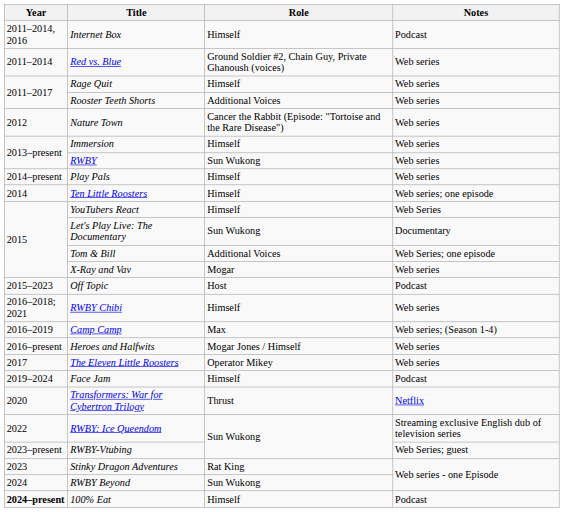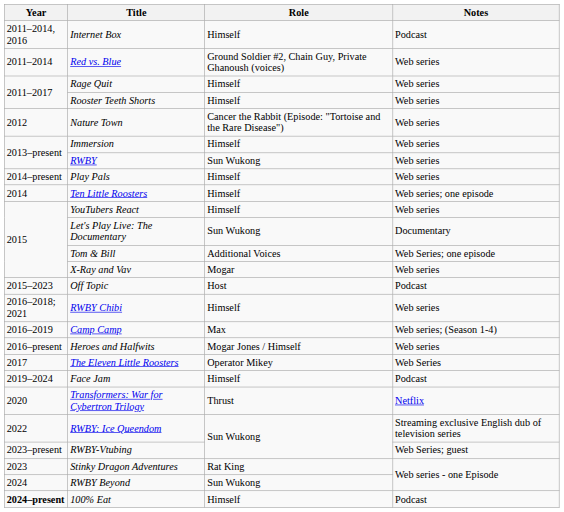 <table class="wikitable sortable">
 <tr>
 <th>Year</th>
 <th>Title</th>
 <th>Role</th>
 <th>Notes</th>
 </tr>
 <tr>
 <td>2011–2014, 2016</td>
 <td><em>Internet Box</em></td>
 <td>Himself</td>
 <td>Podcast</td>
 </tr>
 <tr>
 <td>2011–2014</td>
 <td><em><a href='#'>Red vs. Blue</a></em></td>
 <td>Ground Soldier #2, Chain Guy, Private Ghanoush (voices)</td>
 <td>Web series</td>
 </tr>
 <tr>
 <td rowspan= "2">2011–2017</td>
 <td><em>Rage Quit</em></td>
 <td>Himself</td>
 <td>Web series</td>
 </tr>
 <tr>
 <td><em>Rooster Teeth Shorts</em></td>
-<td>Additional Voices</td>
+<td>Himself</td>
 <td>Web series</td>
 </tr>
 <tr>
 <td>2012</td>
 <td><em>Nature Town</em></td>
 <td>Cancer the Rabbit (Episode: "Tortoise and the Rare Disease")</td>
 <td>Web series</td>
 </tr>
 <tr>
 <td rowspan= "2">2013–present</td>
 <td><em>Immersion</em></td>
 <td>Himself</td>
 <td>Web series</td>
 </tr>
 <tr>
 <td><em><a href='#'>RWBY</a></em></td>
 <td>Sun Wukong</td>
 <td>Web series</td>
 </tr>
 <tr>
 <td>2014–present</td>
 <td><em>Play Pals</em></td>
 <td>Himself</td>
 <td>Web series</td>
 </tr>
 <tr>
 <td>2014</td>
 <td><em><a href='#'>Ten Little Roosters</a></em></td>
 <td>Himself</td>
 <td>Web series; one episode</td>
 </tr>
 <tr>
 <td rowspan= "4">2015</td>
 <td><em>YouTubers React</em></td>
 <td>Himself</td>
-<td>Web Series</td>
+<td>Web series</td>
 </tr>
 <tr>
 <td><em>Let's Play Live: The Documentary</em></td>
 <td>Sun Wukong</td>
 <td>Documentary</td>
 </tr>
 <tr>
 <td><em>Tom & Bill</em></td>
 <td>Additional Voices</td>
 <td>Web Series; one episode</td>
 </tr>
 <tr>
 <td><em>X-Ray and Vav</em></td>
 <td>Mogar</td>
 <td>Web series</td>
 </tr>
 <tr>
 <td>2015–2023</td>
 <td><em>Off Topic</em></td>
 <td>Host</td>
 <td>Podcast</td>
 </tr>
 <tr>
 <td>2016–2018; 2021</td>
 <td><em><a href='#'>RWBY Chibi</a></em></td>
 <td>Himself</td>
 <td>Web series</td>
 </tr>
 <tr>
 <td>2016–2019</td>
 <td><em><a href='#'>Camp Camp</a></em></td>
 <td>Max</td>
 <td>Web series; (Season 1-4)</td>
 </tr>
 <tr>
 <td>2016–present</td>
 <td><em>Heroes and Halfwits</em></td>
 <td>Mogar Jones / Himself</td>
 <td>Web series</td>
 </tr>
 <tr>
 <td>2017</td>
 <td><em><a href='#'>The Eleven Little Roosters</a></em></td>
 <td>Operator Mikey</td>
-<td>Web series</td>
+<td>Web Series</td>
 </tr>
 <tr>
 <td>2019–2024</td>
 <td><em>Face Jam</em></td>
 <td>Himself</td>
 <td>Podcast</td>
 </tr>
 <tr>
 <td>2020</td>
 <td><em><a href='#'>Transformers: War for Cybertron Trilogy</a></em></td>
 <td>Thrust</td>
 <td><a href='#'>Netflix</a></td>
 </tr>
 <tr>
 <td>2022</td>
 <td><em><a href='#'>RWBY: Ice Queendom</a></em></td>
 <td Rowspan="2">Sun Wukong</td>
 <td>Streaming exclusive English dub of television series</td>
 </tr>
 <tr>
 <td>2023–present</td>
 <td><em>RWBY-Vtubing</em></td>
 <td>Web Series; guest</td>
 </tr>
 <tr>
 <td>2023</td>
 <td><em>Stinky Dragon Adventures</em></td>
 <td>Rat King</td>
 <td Rowspan="2">Web series - one Episode</td>
 </tr>
 <tr>
 <td>2024</td>
 <td><em>RWBY Beyond</em></td>
 <td>Sun Wukong</td>
 </tr>
 <tr>
 <td><strong>2024–present</strong></td>
 <td><em>100% Eat</em></td>
 <td>Himself</td>
 <td>Podcast</td>
 </tr>
 </table>
